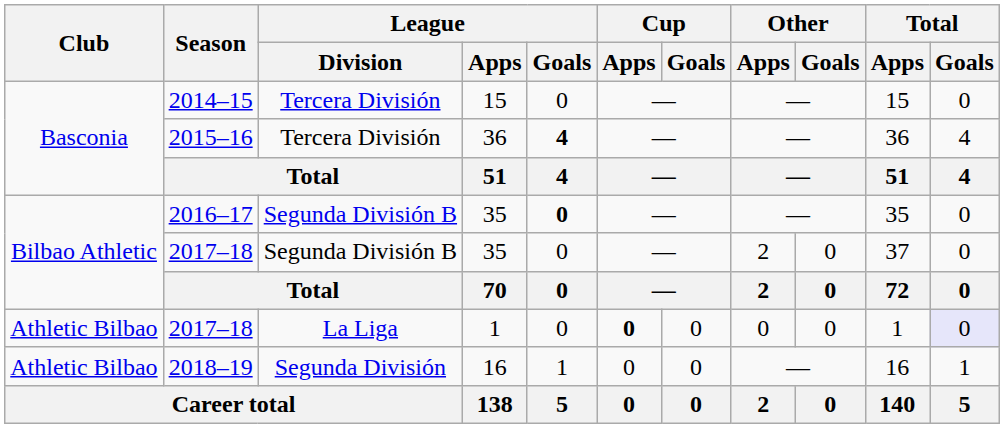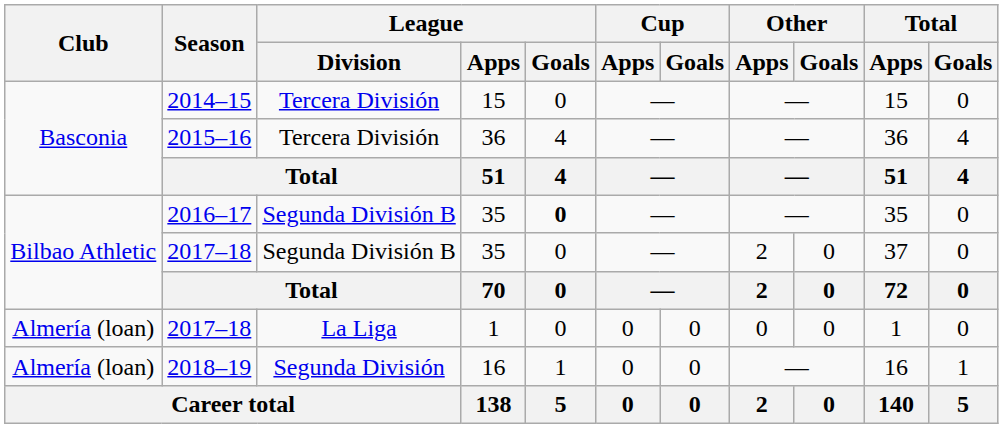 <table class="wikitable" style="text-align: center">
 <tr>
 <th rowspan=2>Club</th>
 <th rowspan=2>Season</th>
 <th colspan=3>League</th>
 <th colspan=2>Cup</th>
 <th colspan=2>Other</th>
 <th colspan=2>Total</th>
 </tr>
 <tr>
 <th>Division</th>
 <th>Apps</th>
 <th>Goals</th>
 <th>Apps</th>
 <th>Goals</th>
 <th>Apps</th>
 <th>Goals</th>
 <th>Apps</th>
 <th>Goals</th>
 </tr>
 <tr>
 <td rowspan=3><a href='#'>Basconia</a></td>
 <td><a href='#'>2014–15</a></td>
 <td><a href='#'>Tercera División</a></td>
 <td>15</td>
 <td>0</td>
 <td colspan=2>—</td>
 <td colspan=2>—</td>
 <td>15</td>
 <td>0</td>
 </tr>
 <tr>
 <td><a href='#'>2015–16</a></td>
 <td>Tercera División</td>
 <td>36</td>
-<td><strong>4</strong></td>
+<td>4</td>
 <td colspan=2>—</td>
 <td colspan=2>—</td>
 <td>36</td>
 <td>4</td>
 </tr>
 <tr>
 <th colspan=2>Total</th>
 <th>51</th>
 <th>4</th>
 <th colspan=2>—</th>
 <th colspan=2>—</th>
 <th>51</th>
 <th>4</th>
 </tr>
 <tr>
 <td rowspan=3><a href='#'>Bilbao Athletic</a></td>
 <td><a href='#'>2016–17</a></td>
 <td><a href='#'>Segunda División B</a></td>
 <td>35</td>
 <td><strong>0</strong></td>
 <td colspan=2>—</td>
 <td colspan=2>—</td>
 <td>35</td>
 <td>0</td>
 </tr>
 <tr>
 <td><a href='#'>2017–18</a></td>
 <td>Segunda División B</td>
 <td>35</td>
 <td>0</td>
 <td colspan=2>—</td>
 <td>2</td>
 <td>0</td>
 <td>37</td>
 <td>0</td>
 </tr>
 <tr>
 <th colspan=2>Total</th>
 <th>70</th>
 <th>0</th>
 <th colspan=2>—</th>
 <th>2</th>
 <th>0</th>
 <th>72</th>
 <th>0</th>
 </tr>
 <tr>
-<td rowspan=1><a href='#'>Athletic Bilbao</a></td>
+<td><a href='#'>Almería</a> (loan)</td>
 <td><a href='#'>2017–18</a></td>
 <td><a href='#'>La Liga</a></td>
 <td>1</td>
 <td>0</td>
-<td><strong>0</strong></td>
+<td>0</td>
 <td>0</td>
 <td>0</td>
 <td>0</td>
 <td>1</td>
-<td style="background: lavender;">0</td>
+<td>0</td>
 </tr>
 <tr>
-<td rowspan=1><a href='#'>Athletic Bilbao</a></td>
+<td><a href='#'>Almería</a> (loan)</td>
 <td><a href='#'>2018–19</a></td>
 <td><a href='#'>Segunda División</a></td>
 <td>16</td>
 <td>1</td>
 <td>0</td>
 <td>0</td>
 <td colspan=2>—</td>
 <td>16</td>
 <td>1</td>
 </tr>
 <tr>
 <th colspan=3>Career total</th>
 <th>138</th>
 <th>5</th>
 <th>0</th>
 <th>0</th>
 <th>2</th>
 <th>0</th>
 <th>140</th>
 <th>5</th>
 </tr>
 </table>
